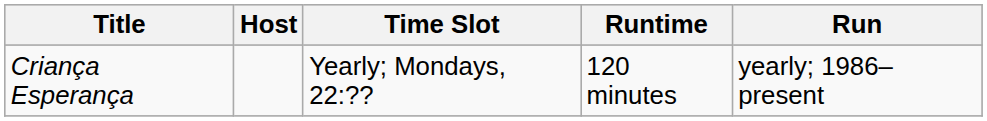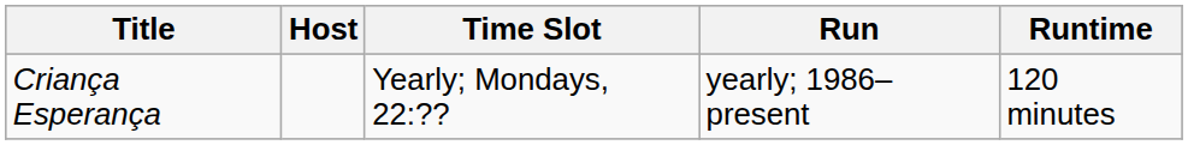 <table class="wikitable">
 <tr>
 <th>Title</th>
 <th>Host</th>
 <th>Time Slot</th>
+<th>Run</th>
 <th>Runtime</th>
-<th>Run</th>
 </tr>
 <tr>
 <td><em>Criança Esperança</em></td>
 <td></td>
 <td>Yearly; Mondays, 22:??</td>
+<td>yearly; 1986–present</td>
 <td>120 minutes</td>
-<td>yearly; 1986–present</td>
 </tr>
 </table>
